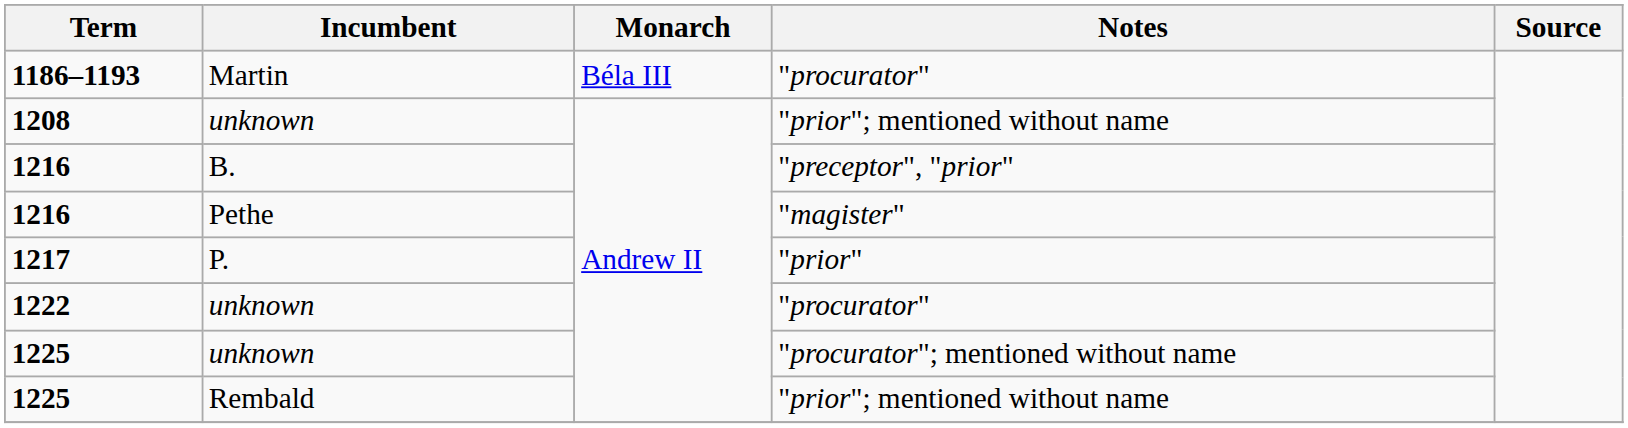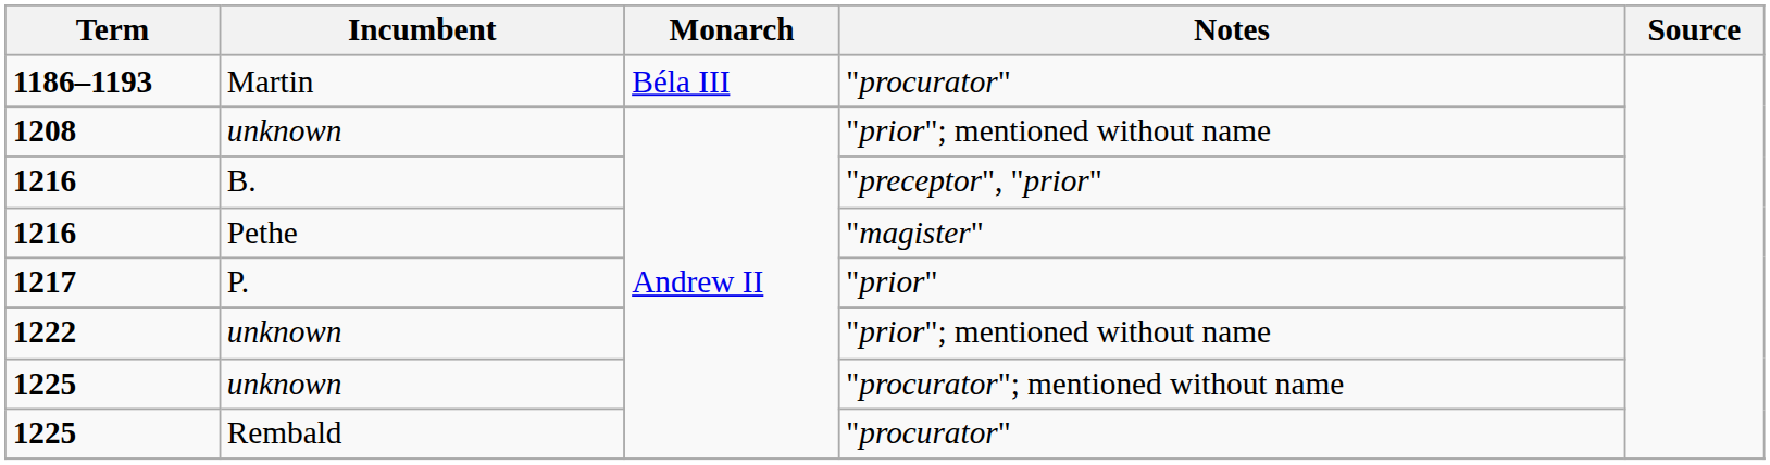 <table class="wikitable" style="width: 70%">
 <tr>
 <th scope="col" width="9%">Term</th>
 <th scope="col" width="17%">Incumbent</th>
 <th scope="col" width="9%">Monarch</th>
 <th scope="col" width="33%">Notes</th>
 <th scope="col" width="5%">Source</th>
 </tr>
 <tr>
 <td><strong>1186–1193</strong></td>
 <td>Martin</td>
 <td><a href='#'>Béla III</a></td>
 <td>"<em>procurator</em>"</td>
 <td rowspan=8></td>
 </tr>
 <tr>
 <td><strong>1208</strong></td>
 <td><em>unknown</em></td>
 <td rowspan=7><a href='#'>Andrew II</a></td>
 <td>"<em>prior</em>"; mentioned without name</td>
 </tr>
 <tr>
 <td><strong>1216</strong></td>
 <td>B.</td>
 <td>"<em>preceptor</em>", "<em>prior</em>"</td>
 </tr>
 <tr>
 <td><strong>1216</strong></td>
 <td>Pethe</td>
 <td>"<em>magister</em>"</td>
 </tr>
 <tr>
 <td><strong>1217</strong></td>
 <td>P.</td>
 <td>"<em>prior</em>"</td>
 </tr>
 <tr>
 <td><strong>1222</strong></td>
 <td><em>unknown</em></td>
-<td>"<em>procurator</em>"</td>
+<td>"<em>prior</em>"; mentioned without name</td>
 </tr>
 <tr>
 <td><strong>1225</strong></td>
 <td><em>unknown</em></td>
 <td>"<em>procurator</em>"; mentioned without name</td>
 </tr>
 <tr>
 <td><strong>1225</strong></td>
 <td>Rembald</td>
-<td>"<em>prior</em>"; mentioned without name</td>
+<td>"<em>procurator</em>"</td>
 </tr>
 <tr>
 </tr>
 </table>
